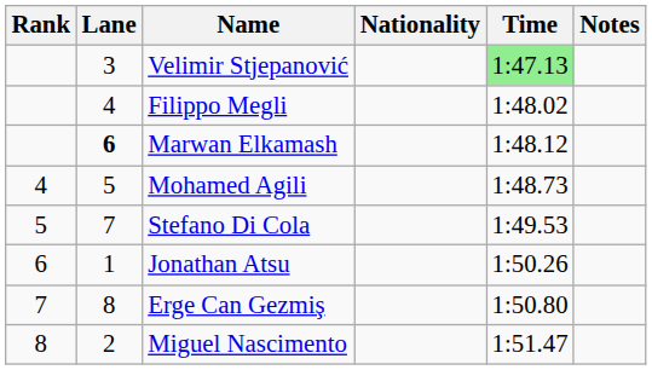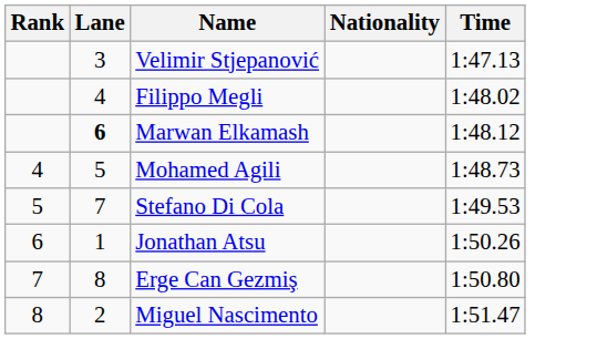 <table class="wikitable sortable" style="text-align:center">
 <tr>
 <th>Rank</th>
 <th>Lane</th>
 <th>Name</th>
 <th>Nationality</th>
 <th>Time</th>
-<th>Notes</th>
 </tr>
 <tr>
 <td></td>
 <td>3</td>
 <td align="left"><a href='#'>Velimir Stjepanović</a></td>
 <td align="left"></td>
-<td style="background: lightgreen;">1:47.13</td>
-<td></td>
+<td>1:47.13</td>
 </tr>
 <tr>
 <td></td>
 <td>4</td>
 <td align="left"><a href='#'>Filippo Megli</a></td>
 <td align="left"></td>
 <td>1:48.02</td>
-<td></td>
 </tr>
 <tr>
 <td></td>
 <td><strong>6</strong></td>
 <td align="left"><a href='#'>Marwan Elkamash</a></td>
 <td align="left"></td>
 <td>1:48.12</td>
-<td></td>
 </tr>
 <tr>
 <td>4</td>
 <td>5</td>
 <td align="left"><a href='#'>Mohamed Agili</a></td>
 <td align="left"></td>
 <td>1:48.73</td>
-<td></td>
 </tr>
 <tr>
 <td>5</td>
 <td>7</td>
 <td align="left"><a href='#'>Stefano Di Cola</a></td>
 <td align="left"></td>
 <td>1:49.53</td>
-<td></td>
 </tr>
 <tr>
 <td>6</td>
 <td>1</td>
 <td align="left"><a href='#'>Jonathan Atsu</a></td>
 <td align="left"></td>
 <td>1:50.26</td>
-<td></td>
 </tr>
 <tr>
 <td>7</td>
 <td>8</td>
 <td align="left"><a href='#'>Erge Can Gezmiş</a></td>
 <td align="left"></td>
 <td>1:50.80</td>
-<td></td>
 </tr>
 <tr>
 <td>8</td>
 <td>2</td>
 <td align="left"><a href='#'>Miguel Nascimento</a></td>
 <td align="left"></td>
 <td>1:51.47</td>
-<td></td>
 </tr>
 </table>
